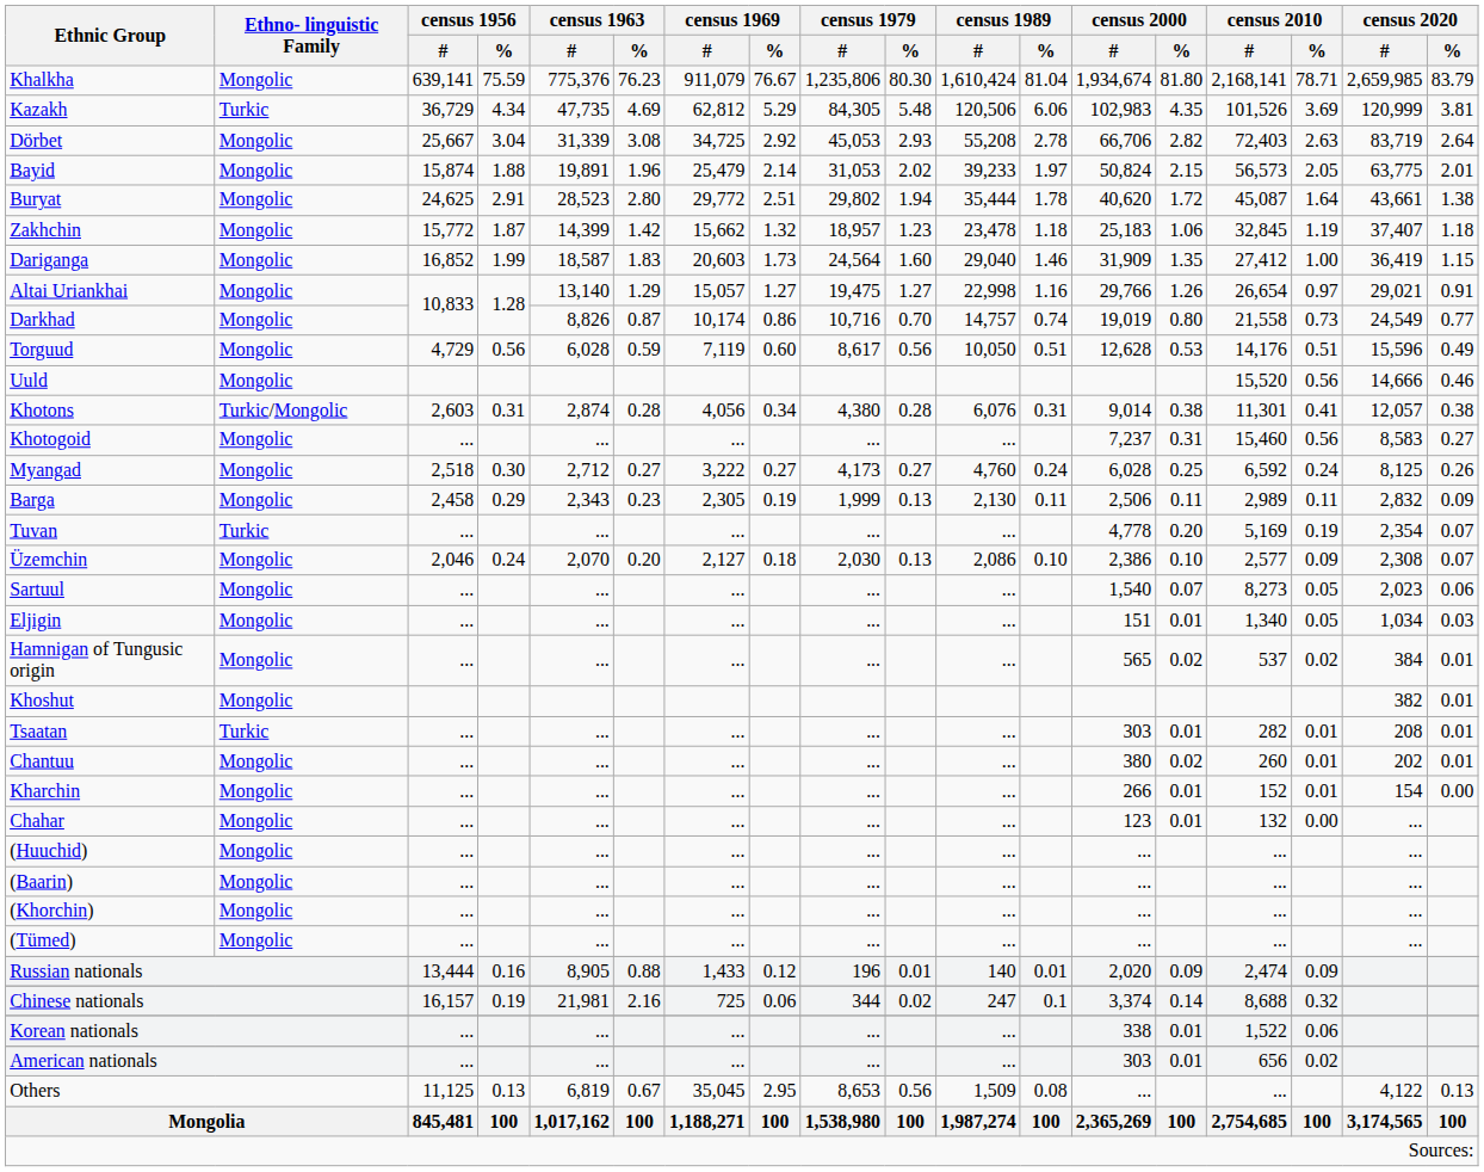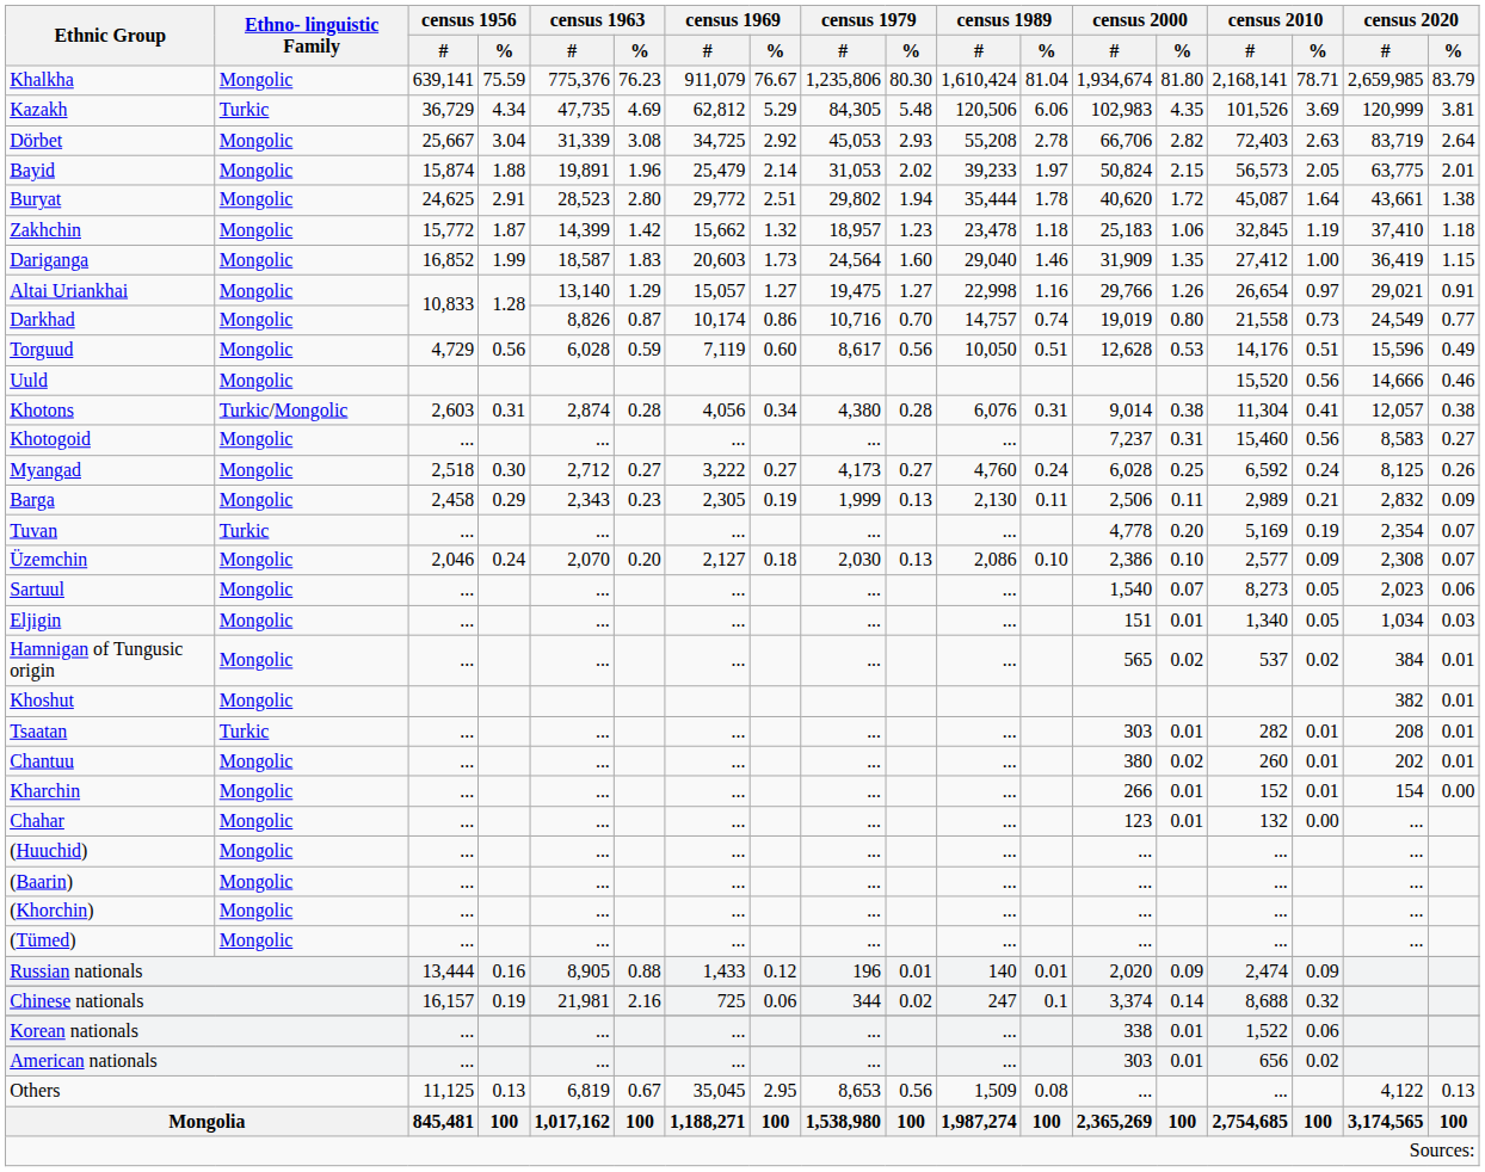 <table class="wikitable sortable" style="text-align:right;">
 <tr>
 <th rowspan="2" align="left">Ethnic Group</th>
 <th rowspan="2" align="right"><a href='#'>Ethno- linguistic</a> Family</th>
 <th colspan="2" align="right">census 1956</th>
 <th colspan="2" align="right">census 1963</th>
 <th colspan="2" align="right">census 1969</th>
 <th colspan="2" align="right">census 1979</th>
 <th colspan="2" align="right">census 1989</th>
 <th colspan="2" align="right">census 2000</th>
 <th colspan="2" align="right">census 2010</th>
 <th colspan="2" align="right">census 2020</th>
 </tr>
 <tr>
 <th align="right">#</th>
 <th>%</th>
 <th align="right">#</th>
 <th>%</th>
 <th align="right">#</th>
 <th>%</th>
 <th align="right">#</th>
 <th>%</th>
 <th align="right">#</th>
 <th>%</th>
 <th align="right">#</th>
 <th>%</th>
 <th align="right">#</th>
 <th>%</th>
 <th align="right">#</th>
 <th>%</th>
 </tr>
 <tr>
 <td align="left" height="12"><a href='#'>Khalkha</a></td>
 <td align="left"><a href='#'>Mongolic</a></td>
 <td>639,141</td>
 <td>75.59</td>
 <td>775,376</td>
 <td>76.23</td>
 <td>911,079</td>
 <td>76.67</td>
 <td>1,235,806</td>
 <td>80.30</td>
 <td>1,610,424</td>
 <td>81.04</td>
 <td>1,934,674</td>
 <td>81.80</td>
 <td>2,168,141</td>
 <td>78.71</td>
 <td>2,659,985</td>
 <td>83.79</td>
 </tr>
 <tr>
 <td align="left" height="12"><a href='#'>Kazakh</a></td>
 <td align="left"><a href='#'>Turkic</a></td>
 <td>36,729</td>
 <td>4.34</td>
 <td>47,735</td>
 <td>4.69</td>
 <td>62,812</td>
 <td>5.29</td>
 <td>84,305</td>
 <td>5.48</td>
 <td>120,506</td>
 <td>6.06</td>
 <td>102,983</td>
 <td>4.35</td>
 <td>101,526</td>
 <td>3.69</td>
 <td>120,999</td>
 <td>3.81</td>
 </tr>
 <tr>
 <td align="left" height="12"><a href='#'>Dörbet</a></td>
 <td align="left"><a href='#'>Mongolic</a></td>
 <td>25,667</td>
 <td>3.04</td>
 <td>31,339</td>
 <td>3.08</td>
 <td>34,725</td>
 <td>2.92</td>
 <td>45,053</td>
 <td>2.93</td>
 <td>55,208</td>
 <td>2.78</td>
 <td>66,706</td>
 <td>2.82</td>
 <td>72,403</td>
 <td>2.63</td>
 <td>83,719</td>
 <td>2.64</td>
 </tr>
 <tr>
 <td align="left" height="10"><a href='#'>Bayid</a></td>
 <td align="left"><a href='#'>Mongolic</a></td>
 <td>15,874</td>
 <td>1.88</td>
 <td>19,891</td>
 <td>1.96</td>
 <td>25,479</td>
 <td>2.14</td>
 <td>31,053</td>
 <td>2.02</td>
 <td>39,233</td>
 <td>1.97</td>
 <td>50,824</td>
 <td>2.15</td>
 <td>56,573</td>
 <td>2.05</td>
 <td>63,775</td>
 <td>2.01</td>
 </tr>
 <tr>
 <td align="left" height="12"><a href='#'>Buryat</a></td>
 <td align="left"><a href='#'>Mongolic</a></td>
 <td>24,625</td>
 <td>2.91</td>
 <td>28,523</td>
 <td>2.80</td>
 <td>29,772</td>
 <td>2.51</td>
 <td>29,802</td>
 <td>1.94</td>
 <td>35,444</td>
 <td>1.78</td>
 <td>40,620</td>
 <td>1.72</td>
 <td>45,087</td>
 <td>1.64</td>
 <td>43,661</td>
 <td>1.38</td>
 </tr>
 <tr>
 <td align="left" height="10"><a href='#'>Zakhchin</a></td>
 <td align="left"><a href='#'>Mongolic</a></td>
 <td>15,772</td>
 <td>1.87</td>
 <td>14,399</td>
 <td>1.42</td>
 <td>15,662</td>
 <td>1.32</td>
 <td>18,957</td>
 <td>1.23</td>
 <td>23,478</td>
 <td>1.18</td>
 <td>25,183</td>
 <td>1.06</td>
 <td>32,845</td>
 <td>1.19</td>
-<td>37,407</td>
+<td>37,410</td>
 <td>1.18</td>
 </tr>
 <tr>
 <td align="left" height="10"><a href='#'>Dariganga</a></td>
 <td align="left"><a href='#'>Mongolic</a></td>
 <td>16,852</td>
 <td>1.99</td>
 <td>18,587</td>
 <td>1.83</td>
 <td>20,603</td>
 <td>1.73</td>
 <td>24,564</td>
 <td>1.60</td>
 <td>29,040</td>
 <td>1.46</td>
 <td>31,909</td>
 <td>1.35</td>
 <td>27,412</td>
 <td>1.00</td>
 <td>36,419</td>
 <td>1.15</td>
 </tr>
 <tr>
 <td align="left" height="10"><a href='#'>Altai Uriankhai</a></td>
 <td align="left"><a href='#'>Mongolic</a></td>
 <td rowspan="2">10,833</td>
 <td rowspan="2">1.28</td>
 <td>13,140</td>
 <td>1.29</td>
 <td>15,057</td>
 <td>1.27</td>
 <td>19,475</td>
 <td>1.27</td>
 <td>22,998</td>
 <td>1.16</td>
 <td>29,766</td>
 <td>1.26</td>
 <td>26,654</td>
 <td>0.97</td>
 <td>29,021</td>
 <td>0.91</td>
 </tr>
 <tr>
 <td align="left" height="10"><a href='#'>Darkhad</a></td>
 <td align="left"><a href='#'>Mongolic</a></td>
 <td>8,826</td>
 <td>0.87</td>
 <td>10,174</td>
 <td>0.86</td>
 <td>10,716</td>
 <td>0.70</td>
 <td>14,757</td>
 <td>0.74</td>
 <td>19,019</td>
 <td>0.80</td>
 <td>21,558</td>
 <td>0.73</td>
 <td>24,549</td>
 <td>0.77</td>
 </tr>
 <tr>
 <td align="left" height="10"><a href='#'>Torguud</a></td>
 <td align="left"><a href='#'>Mongolic</a></td>
 <td>4,729</td>
 <td>0.56</td>
 <td>6,028</td>
 <td>0.59</td>
 <td>7,119</td>
 <td>0.60</td>
 <td>8,617</td>
 <td>0.56</td>
 <td>10,050</td>
 <td>0.51</td>
 <td>12,628</td>
 <td>0.53</td>
 <td>14,176</td>
 <td>0.51</td>
 <td>15,596</td>
 <td>0.49</td>
 </tr>
 <tr>
 <td align="left" height="10"><a href='#'>Uuld</a></td>
 <td align="left"><a href='#'>Mongolic</a></td>
 <td></td>
 <td></td>
 <td></td>
 <td></td>
 <td></td>
 <td></td>
 <td></td>
 <td></td>
 <td></td>
 <td></td>
 <td></td>
 <td></td>
 <td>15,520</td>
 <td>0.56</td>
 <td>14,666</td>
 <td>0.46</td>
 </tr>
 <tr>
 <td align="left" height="10"><a href='#'>Khotons</a></td>
 <td align="left"><a href='#'>Turkic</a>/<a href='#'>Mongolic</a></td>
 <td>2,603</td>
 <td>0.31</td>
 <td>2,874</td>
 <td>0.28</td>
 <td>4,056</td>
 <td>0.34</td>
 <td>4,380</td>
 <td>0.28</td>
 <td>6,076</td>
 <td>0.31</td>
 <td>9,014</td>
 <td>0.38</td>
-<td>11,301</td>
+<td>11,304</td>
 <td>0.41</td>
 <td>12,057</td>
 <td>0.38</td>
 </tr>
 <tr>
 <td align="left" height="10"><a href='#'>Khotogoid</a></td>
 <td align="left"><a href='#'>Mongolic</a></td>
 <td>...</td>
 <td></td>
 <td>...</td>
 <td></td>
 <td>...</td>
 <td></td>
 <td>...</td>
 <td></td>
 <td>...</td>
 <td></td>
 <td>7,237</td>
 <td>0.31</td>
 <td>15,460</td>
 <td>0.56</td>
 <td>8,583</td>
 <td>0.27</td>
 </tr>
 <tr>
 <td align="left" height="10"><a href='#'>Myangad</a></td>
 <td align="left"><a href='#'>Mongolic</a></td>
 <td>2,518</td>
 <td>0.30</td>
 <td>2,712</td>
 <td>0.27</td>
 <td>3,222</td>
 <td>0.27</td>
 <td>4,173</td>
 <td>0.27</td>
 <td>4,760</td>
 <td>0.24</td>
 <td>6,028</td>
 <td>0.25</td>
 <td>6,592</td>
 <td>0.24</td>
 <td>8,125</td>
 <td>0.26</td>
 </tr>
 <tr>
 <td align="left" height="10"><a href='#'>Barga</a></td>
 <td align="left"><a href='#'>Mongolic</a></td>
 <td>2,458</td>
 <td>0.29</td>
 <td>2,343</td>
 <td>0.23</td>
 <td>2,305</td>
 <td>0.19</td>
 <td>1,999</td>
 <td>0.13</td>
 <td>2,130</td>
 <td>0.11</td>
 <td>2,506</td>
 <td>0.11</td>
 <td>2,989</td>
-<td>0.11</td>
+<td>0.21</td>
 <td>2,832</td>
 <td>0.09</td>
 </tr>
 <tr>
 <td align="left" height="10"><a href='#'>Tuvan</a></td>
 <td align="left"><a href='#'>Turkic</a></td>
 <td>...</td>
 <td></td>
 <td>...</td>
 <td></td>
 <td>...</td>
 <td></td>
 <td>...</td>
 <td></td>
 <td>...</td>
 <td></td>
 <td>4,778</td>
 <td>0.20</td>
 <td>5,169</td>
 <td>0.19</td>
 <td>2,354</td>
 <td>0.07</td>
 </tr>
 <tr>
 <td align="left" height="10"><a href='#'>Üzemchin</a></td>
 <td align="left"><a href='#'>Mongolic</a></td>
 <td>2,046</td>
 <td>0.24</td>
 <td>2,070</td>
 <td>0.20</td>
 <td>2,127</td>
 <td>0.18</td>
 <td>2,030</td>
 <td>0.13</td>
 <td>2,086</td>
 <td>0.10</td>
 <td>2,386</td>
 <td>0.10</td>
 <td>2,577</td>
 <td>0.09</td>
 <td>2,308</td>
 <td>0.07</td>
 </tr>
 <tr>
 <td align="left" height="10"><a href='#'>Sartuul</a></td>
 <td align="left"><a href='#'>Mongolic</a></td>
 <td>...</td>
 <td></td>
 <td>...</td>
 <td></td>
 <td>...</td>
 <td></td>
 <td>...</td>
 <td></td>
 <td>...</td>
 <td></td>
 <td>1,540</td>
 <td>0.07</td>
 <td>8,273</td>
 <td>0.05</td>
 <td>2,023</td>
 <td>0.06</td>
 </tr>
 <tr>
 <td align="left" height="10"><a href='#'>Eljigin</a></td>
 <td align="left"><a href='#'>Mongolic</a></td>
 <td>...</td>
 <td></td>
 <td>...</td>
 <td></td>
 <td>...</td>
 <td></td>
 <td>...</td>
 <td></td>
 <td>...</td>
 <td></td>
 <td>151</td>
 <td>0.01</td>
 <td>1,340</td>
 <td>0.05</td>
 <td>1,034</td>
 <td>0.03</td>
 </tr>
 <tr>
 <td align="left" height="10"><a href='#'>Hamnigan</a> of Tungusic origin</td>
 <td align="left"><a href='#'>Mongolic</a></td>
 <td>...</td>
 <td></td>
 <td>...</td>
 <td></td>
 <td>...</td>
 <td></td>
 <td>...</td>
 <td></td>
 <td>...</td>
 <td></td>
 <td>565</td>
 <td>0.02</td>
 <td>537</td>
 <td>0.02</td>
 <td>384</td>
 <td>0.01</td>
 </tr>
 <tr>
 <td align="left" height="10"><a href='#'>Khoshut</a></td>
 <td align="left"><a href='#'>Mongolic</a></td>
 <td></td>
 <td></td>
 <td></td>
 <td></td>
 <td></td>
 <td></td>
 <td></td>
 <td></td>
 <td></td>
 <td></td>
 <td></td>
 <td></td>
 <td></td>
 <td></td>
 <td>382</td>
 <td>0.01</td>
 </tr>
 <tr>
 <td align="left" height="10"><a href='#'>Tsaatan</a></td>
 <td align="left"><a href='#'>Turkic</a></td>
 <td>...</td>
 <td></td>
 <td>...</td>
 <td></td>
 <td>...</td>
 <td></td>
 <td>...</td>
 <td></td>
 <td>...</td>
 <td></td>
 <td>303</td>
 <td>0.01</td>
 <td>282</td>
 <td>0.01</td>
 <td>208</td>
 <td>0.01</td>
 </tr>
 <tr>
 <td align="left" height="10"><a href='#'>Chantuu</a></td>
 <td align="left"><a href='#'>Mongolic</a></td>
 <td>...</td>
 <td></td>
 <td>...</td>
 <td></td>
 <td>...</td>
 <td></td>
 <td>...</td>
 <td></td>
 <td>...</td>
 <td></td>
 <td>380</td>
 <td>0.02</td>
 <td>260</td>
 <td>0.01</td>
 <td>202</td>
 <td>0.01</td>
 </tr>
 <tr>
 <td align="left" height="10"><a href='#'>Kharchin</a></td>
 <td align="left"><a href='#'>Mongolic</a></td>
 <td>...</td>
 <td></td>
 <td>...</td>
 <td></td>
 <td>...</td>
 <td></td>
 <td>...</td>
 <td></td>
 <td>...</td>
 <td></td>
 <td>266</td>
 <td>0.01</td>
 <td>152</td>
 <td>0.01</td>
 <td>154</td>
 <td>0.00</td>
 </tr>
 <tr>
 <td align="left" height="10"><a href='#'>Chahar</a></td>
 <td align="left"><a href='#'>Mongolic</a></td>
 <td>...</td>
 <td></td>
 <td>...</td>
 <td></td>
 <td>...</td>
 <td></td>
 <td>...</td>
 <td></td>
 <td>...</td>
 <td></td>
 <td>123</td>
 <td>0.01</td>
 <td>132</td>
 <td>0.00</td>
 <td>...</td>
 <td></td>
 </tr>
 <tr>
 <td align="left" height="10">(<a href='#'>Huuchid</a>)</td>
 <td align="left"><a href='#'>Mongolic</a></td>
 <td>...</td>
 <td></td>
 <td>...</td>
 <td></td>
 <td>...</td>
 <td></td>
 <td>...</td>
 <td></td>
 <td>...</td>
 <td></td>
 <td>...</td>
 <td></td>
 <td>...</td>
 <td></td>
 <td>...</td>
 <td></td>
 </tr>
 <tr>
 <td align="left" height="10">(<a href='#'>Baarin</a>)</td>
 <td align="left"><a href='#'>Mongolic</a></td>
 <td>...</td>
 <td></td>
 <td>...</td>
 <td></td>
 <td>...</td>
 <td></td>
 <td>...</td>
 <td></td>
 <td>...</td>
 <td></td>
 <td>...</td>
 <td></td>
 <td>...</td>
 <td></td>
 <td>...</td>
 <td></td>
 </tr>
 <tr>
 <td align="left" height="10">(<a href='#'>Khorchin</a>)</td>
 <td align="left"><a href='#'>Mongolic</a></td>
 <td>...</td>
 <td></td>
 <td>...</td>
 <td></td>
 <td>...</td>
 <td></td>
 <td>...</td>
 <td></td>
 <td>...</td>
 <td></td>
 <td>...</td>
 <td></td>
 <td>...</td>
 <td></td>
 <td>...</td>
 <td></td>
 </tr>
 <tr>
 <td align="left" height="10">(<a href='#'>Tümed</a>)</td>
 <td align="left"><a href='#'>Mongolic</a></td>
 <td>...</td>
 <td></td>
 <td>...</td>
 <td></td>
 <td>...</td>
 <td></td>
 <td>...</td>
 <td></td>
 <td>...</td>
 <td></td>
 <td>...</td>
 <td></td>
 <td>...</td>
 <td></td>
 <td>...</td>
 <td></td>
 </tr>
 <tr>
 </tr>
 <tr class="sortbottom" bgcolor="#F2F3F4">
 <td colspan="2" align="left" height="10"><a href='#'>Russian</a> nationals</td>
 <td>13,444</td>
 <td>0.16</td>
 <td>8,905</td>
 <td>0.88</td>
 <td>1,433</td>
 <td>0.12</td>
 <td>196</td>
 <td>0.01</td>
 <td>140</td>
 <td>0.01</td>
 <td>2,020</td>
 <td>0.09</td>
 <td>2,474</td>
 <td>0.09</td>
 <td></td>
 <td></td>
 </tr>
 <tr>
 </tr>
 <tr class="sortbottom" bgcolor="#F2F3F4">
 <td colspan="2" align="left" height="10"><a href='#'>Chinese</a> nationals</td>
 <td>16,157</td>
 <td>0.19</td>
 <td>21,981</td>
 <td>2.16</td>
 <td>725</td>
 <td>0.06</td>
 <td>344</td>
 <td>0.02</td>
 <td>247</td>
 <td>0.1</td>
 <td>3,374</td>
 <td>0.14</td>
 <td>8,688</td>
 <td>0.32</td>
 <td></td>
 <td></td>
 </tr>
 <tr>
 </tr>
 <tr class="sortbottom" bgcolor="#F2F3F4">
 <td colspan="2" align="left" height="10"><a href='#'>Korean</a> nationals</td>
 <td>...</td>
 <td></td>
 <td>...</td>
 <td></td>
 <td>...</td>
 <td></td>
 <td>...</td>
 <td></td>
 <td>...</td>
 <td></td>
 <td>338</td>
 <td>0.01</td>
 <td>1,522</td>
 <td>0.06</td>
 <td></td>
 <td></td>
 </tr>
 <tr>
 </tr>
 <tr class="sortbottom" bgcolor="#F2F3F4">
 <td colspan="2" align="left" height="10"><a href='#'>American</a> nationals</td>
 <td>...</td>
 <td></td>
 <td>...</td>
 <td></td>
 <td>...</td>
 <td></td>
 <td>...</td>
 <td></td>
 <td>...</td>
 <td></td>
 <td>303</td>
 <td>0.01</td>
 <td>656</td>
 <td>0.02</td>
 <td></td>
 <td></td>
 </tr>
 <tr>
 <td colspan="2" align="left" height="10">Others</td>
 <td>11,125</td>
 <td>0.13</td>
 <td>6,819</td>
 <td>0.67</td>
 <td>35,045</td>
 <td>2.95</td>
 <td>8,653</td>
 <td>0.56</td>
 <td>1,509</td>
 <td>0.08</td>
 <td>...</td>
 <td></td>
 <td>...</td>
 <td></td>
 <td>4,122</td>
 <td>0.13</td>
 </tr>
 <tr>
 <th colspan="2" align="left"><strong>Mongolia</strong></th>
 <th>845,481</th>
 <th>100</th>
 <th>1,017,162</th>
 <th>100</th>
 <th>1,188,271</th>
 <th>100</th>
 <th>1,538,980</th>
 <th>100</th>
 <th>1,987,274</th>
 <th>100</th>
 <th>2,365,269</th>
 <th>100</th>
 <th>2,754,685</th>
 <th>100</th>
 <th>3,174,565</th>
 <th>100</th>
 </tr>
 <tr>
 <td colspan="18">Sources:</td>
 </tr>
 </table>
